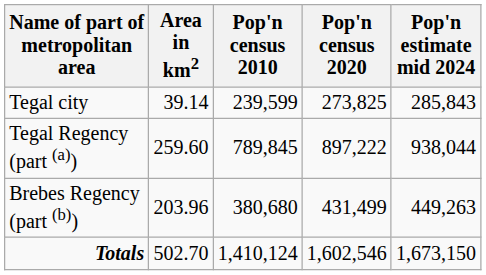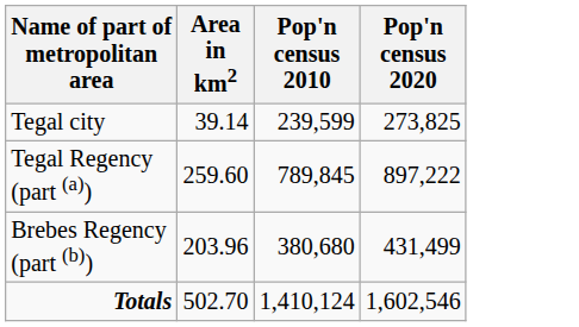 <table class="sortable wikitable" style="text-align:right">
 <tr>
 <th>Name of part of <br>metropolitan<br>area</th>
 <th>Area<br> in <br>km<sup>2</sup></th>
 <th>Pop'n<br>census<br>2010</th>
 <th>Pop'n<br>census<br>2020</th>
-<th>Pop'n<br>estimate<br>mid 2024</th>
 </tr>
 <tr>
 <td style="text-align:left">Tegal city</td>
 <td>39.14</td>
 <td>239,599</td>
 <td>273,825</td>
-<td>285,843</td>
 </tr>
 <tr>
 <td style="text-align:left">Tegal Regency <br>(part <sup>(a)</sup>)</td>
 <td>259.60</td>
 <td>789,845</td>
 <td>897,222</td>
-<td>938,044</td>
 </tr>
 <tr>
 <td style="text-align:left">Brebes Regency <br>(part <sup>(b)</sup>)</td>
 <td>203.96</td>
 <td>380,680</td>
 <td>431,499</td>
-<td>449,263</td>
 </tr>
 <tr>
 <td><strong><em>Totals</em></strong></td>
 <td>502.70</td>
 <td>1,410,124</td>
 <td>1,602,546</td>
-<td>1,673,150</td>
 </tr>
 </table>
